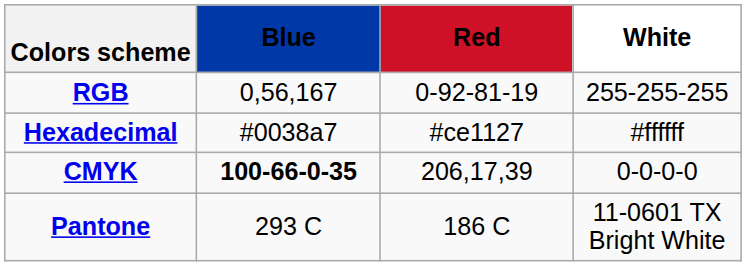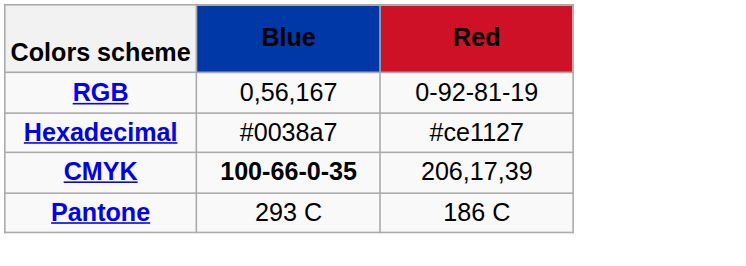 <table class="wikitable" style="text-align:center;">
 <tr>
 <th><br>Colors scheme</th>
 <th style="background-color:#0038a7;width:110px"><span>Blue</span></th>
 <th style="background-color:#ce1127;width:115px"><span>Red</span></th>
-<th style="background-color:#ffffff;width:100px">White</th>
 </tr>
 <tr>
 <td><strong><a href='#'>RGB</a></strong></td>
 <td>0,56,167</td>
 <td>0-92-81-19</td>
-<td>255-255-255</td>
 </tr>
 <tr>
 <td><strong><a href='#'>Hexadecimal</a></strong></td>
 <td>#0038a7</td>
 <td>#ce1127</td>
-<td>#ffffff</td>
 </tr>
 <tr>
 <td><strong><a href='#'>CMYK</a></strong></td>
 <td><strong>100-66-0-35</strong></td>
 <td>206,17,39</td>
-<td>0-0-0-0</td>
 </tr>
 <tr>
 <td><strong><a href='#'>Pantone</a></strong></td>
 <td>293 C</td>
 <td>186 C</td>
-<td>11-0601 TX Bright White</td>
 </tr>
 </table>
